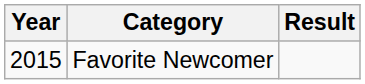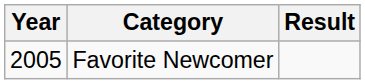 <table class="wikitable">
 <tr>
 <th>Year</th>
 <th>Category</th>
 <th>Result</th>
 </tr>
 <tr>
-<td>2015</td>
+<td>2005</td>
 <td>Favorite Newcomer</td>
 <td></td>
 </tr>
 </table>
